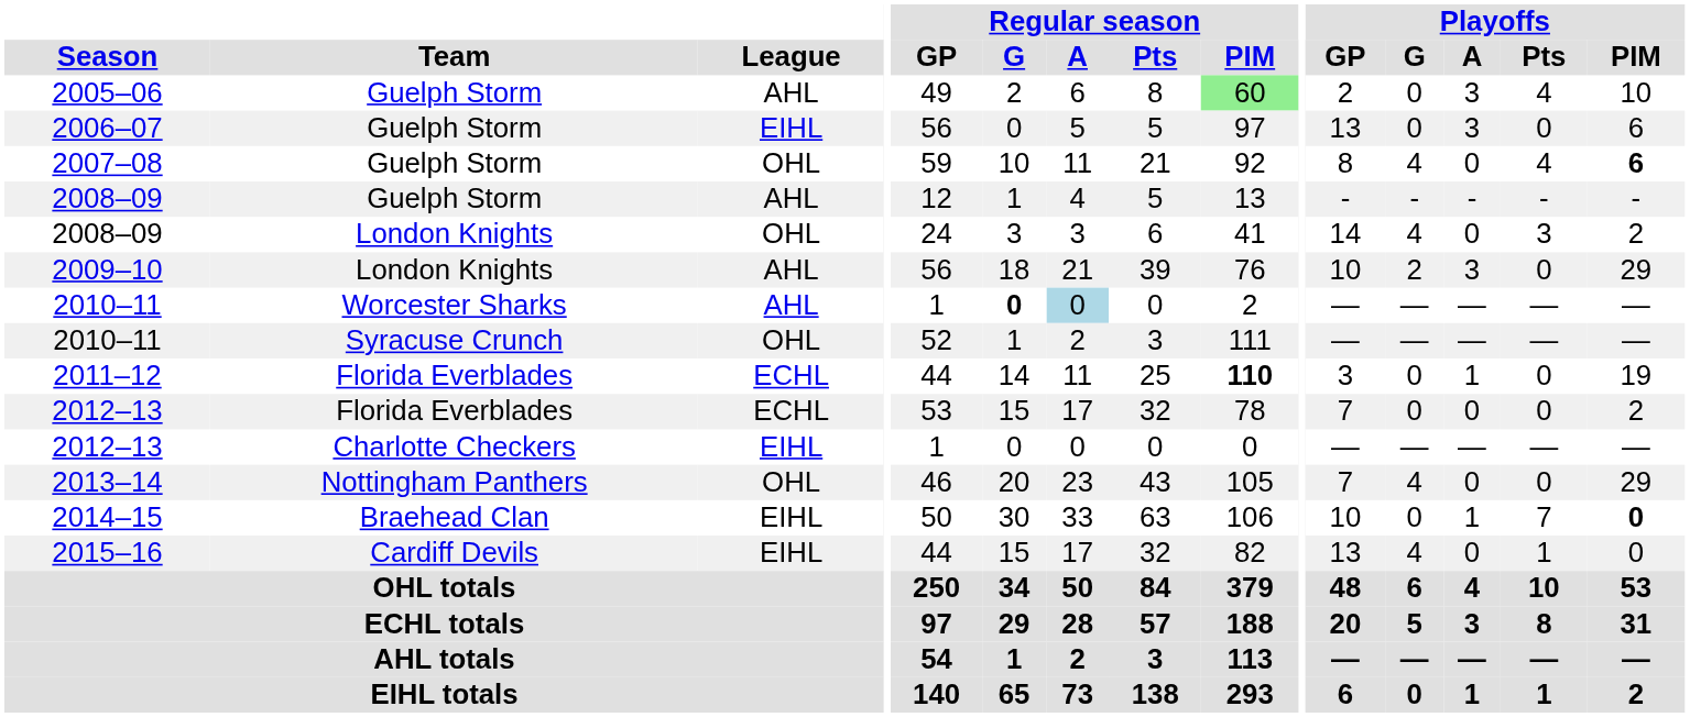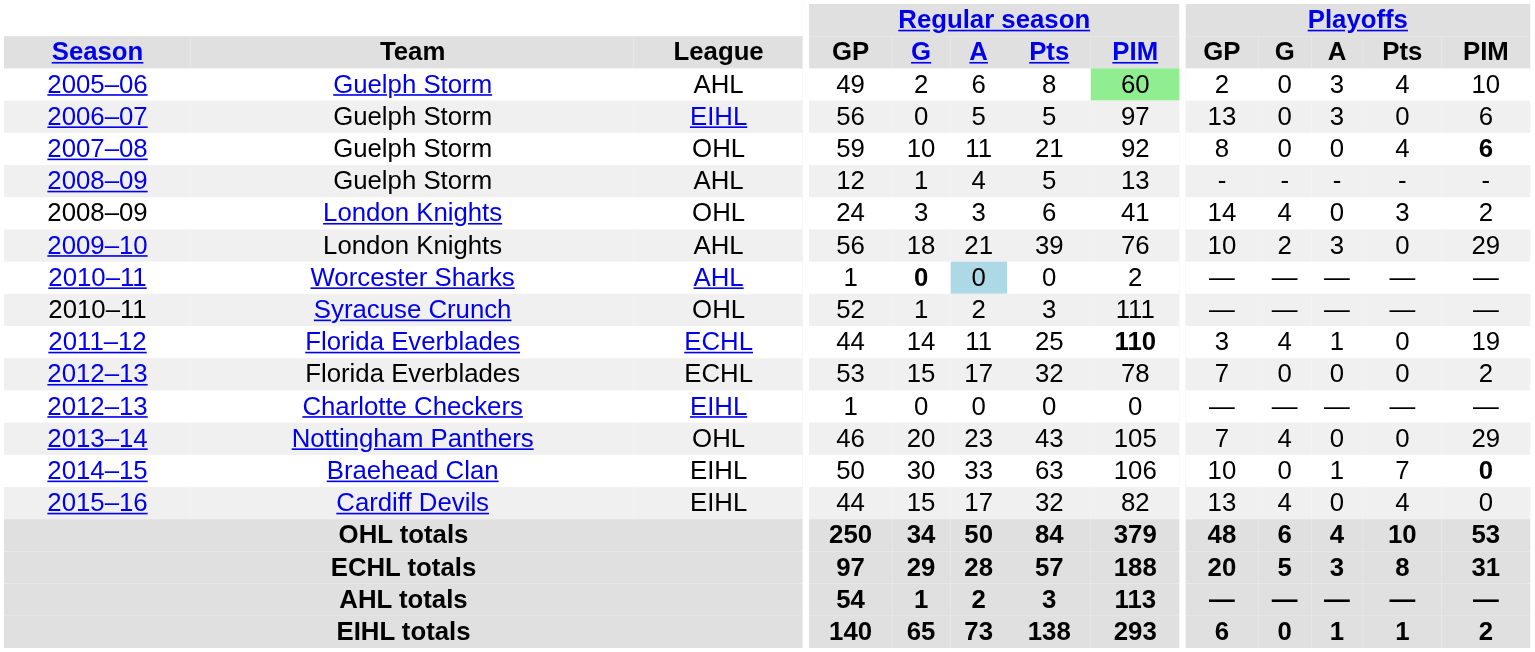 <table border="0" cellpadding="1" cellspacing="0" style="text-align:center; width:75%">
 <tr bgcolor="#e0e0e0">
 <th colspan="3" bgcolor="#ffffff"></th>
 <th rowspan="99" bgcolor="#ffffff"></th>
 <th colspan="5"><a href='#'>Regular season</a></th>
 <th rowspan="99" bgcolor="#ffffff"></th>
 <th colspan="5"><a href='#'>Playoffs</a></th>
 </tr>
 <tr bgcolor="#e0e0e0">
 <th><a href='#'>Season</a></th>
 <th>Team</th>
 <th>League</th>
 <th>GP</th>
 <th><a href='#'>G</a></th>
 <th><a href='#'>A</a></th>
 <th><a href='#'>Pts</a></th>
 <th><a href='#'>PIM</a></th>
 <th>GP</th>
 <th>G</th>
 <th>A</th>
 <th>Pts</th>
 <th>PIM</th>
 </tr>
 <tr>
 <td><a href='#'>2005–06</a></td>
 <td><a href='#'>Guelph Storm</a></td>
 <td>AHL</td>
 <td>49</td>
 <td>2</td>
 <td>6</td>
 <td>8</td>
 <td style="background: lightgreen;">60</td>
 <td>2</td>
 <td>0</td>
 <td>3</td>
 <td>4</td>
 <td>10</td>
 </tr>
 <tr bgcolor="#f0f0f0">
 <td><a href='#'>2006–07</a></td>
 <td>Guelph Storm</td>
 <td><a href='#'>EIHL</a></td>
 <td>56</td>
 <td>0</td>
 <td>5</td>
 <td>5</td>
 <td>97</td>
 <td>13</td>
 <td>0</td>
 <td>3</td>
 <td>0</td>
 <td>6</td>
 </tr>
 <tr>
 <td><a href='#'>2007–08</a></td>
 <td>Guelph Storm</td>
 <td>OHL</td>
 <td>59</td>
 <td>10</td>
 <td>11</td>
 <td>21</td>
 <td>92</td>
 <td>8</td>
-<td>4</td>
+<td>0</td>
 <td>0</td>
 <td>4</td>
 <td><strong>6</strong></td>
 </tr>
 <tr bgcolor="#f0f0f0">
 <td><a href='#'>2008–09</a></td>
 <td>Guelph Storm</td>
 <td>AHL</td>
 <td>12</td>
 <td>1</td>
 <td>4</td>
 <td>5</td>
 <td>13</td>
 <td>-</td>
 <td>-</td>
 <td>-</td>
 <td>-</td>
 <td>-</td>
 </tr>
 <tr>
 <td>2008–09</td>
 <td><a href='#'>London Knights</a></td>
 <td>OHL</td>
 <td>24</td>
 <td>3</td>
 <td>3</td>
 <td>6</td>
 <td>41</td>
 <td>14</td>
 <td>4</td>
 <td>0</td>
 <td>3</td>
 <td>2</td>
 </tr>
 <tr bgcolor="#f0f0f0">
 <td><a href='#'>2009–10</a></td>
 <td>London Knights</td>
 <td>AHL</td>
 <td>56</td>
 <td>18</td>
 <td>21</td>
 <td>39</td>
 <td>76</td>
 <td>10</td>
 <td>2</td>
 <td>3</td>
 <td>0</td>
 <td>29</td>
 </tr>
 <tr>
 <td><a href='#'>2010–11</a></td>
 <td><a href='#'>Worcester Sharks</a></td>
 <td><a href='#'>AHL</a></td>
 <td>1</td>
 <td><strong>0</strong></td>
 <td style="background: lightblue;">0</td>
 <td>0</td>
 <td>2</td>
 <td>—</td>
 <td>—</td>
 <td>—</td>
 <td>—</td>
 <td>—</td>
 </tr>
 <tr bgcolor="#f0f0f0">
 <td>2010–11</td>
 <td><a href='#'>Syracuse Crunch</a></td>
 <td>OHL</td>
 <td>52</td>
 <td>1</td>
 <td>2</td>
 <td>3</td>
 <td>111</td>
 <td>—</td>
 <td>—</td>
 <td>—</td>
 <td>—</td>
 <td>—</td>
 </tr>
 <tr>
 <td><a href='#'>2011–12</a></td>
 <td><a href='#'>Florida Everblades</a></td>
 <td><a href='#'>ECHL</a></td>
 <td>44</td>
 <td>14</td>
 <td>11</td>
 <td>25</td>
 <td><strong>110</strong></td>
 <td>3</td>
-<td>0</td>
+<td>4</td>
 <td>1</td>
 <td>0</td>
 <td>19</td>
 </tr>
 <tr bgcolor="#f0f0f0">
 <td><a href='#'>2012–13</a></td>
 <td>Florida Everblades</td>
 <td>ECHL</td>
 <td>53</td>
 <td>15</td>
 <td>17</td>
 <td>32</td>
 <td>78</td>
 <td>7</td>
 <td>0</td>
 <td>0</td>
 <td>0</td>
 <td>2</td>
 </tr>
 <tr>
 <td><a href='#'>2012–13</a></td>
 <td><a href='#'>Charlotte Checkers</a></td>
 <td><a href='#'>EIHL</a></td>
 <td>1</td>
 <td>0</td>
 <td>0</td>
 <td>0</td>
 <td>0</td>
 <td>—</td>
 <td>—</td>
 <td>—</td>
 <td>—</td>
 <td>—</td>
 </tr>
 <tr bgcolor="#f0f0f0">
 <td><a href='#'>2013–14</a></td>
 <td><a href='#'>Nottingham Panthers</a></td>
 <td>OHL</td>
 <td>46</td>
 <td>20</td>
 <td>23</td>
 <td>43</td>
 <td>105</td>
 <td>7</td>
 <td>4</td>
 <td>0</td>
 <td>0</td>
 <td>29</td>
 </tr>
 <tr>
 <td><a href='#'>2014–15</a></td>
 <td><a href='#'>Braehead Clan</a></td>
 <td>EIHL</td>
 <td>50</td>
 <td>30</td>
 <td>33</td>
 <td>63</td>
 <td>106</td>
 <td>10</td>
 <td>0</td>
 <td>1</td>
 <td>7</td>
 <td><strong>0</strong></td>
 </tr>
 <tr>
 </tr>
 <tr bgcolor="#f0f0f0">
 <td><a href='#'>2015–16</a></td>
 <td><a href='#'>Cardiff Devils</a></td>
 <td>EIHL</td>
 <td>44</td>
 <td>15</td>
 <td>17</td>
 <td>32</td>
 <td>82</td>
 <td>13</td>
 <td>4</td>
 <td>0</td>
-<td>1</td>
+<td>4</td>
 <td>0</td>
 </tr>
 <tr>
 </tr>
 <tr bgcolor="#e0e0e0">
 <th colspan="3">OHL totals</th>
 <th>250</th>
 <th>34</th>
 <th>50</th>
 <th>84</th>
 <th>379</th>
 <th>48</th>
 <th>6</th>
 <th>4</th>
 <th>10</th>
 <th>53</th>
 </tr>
 <tr bgcolor="#e0e0e0">
 <th colspan="3">ECHL totals</th>
 <th>97</th>
 <th>29</th>
 <th>28</th>
 <th>57</th>
 <th>188</th>
 <th>20</th>
 <th>5</th>
 <th>3</th>
 <th>8</th>
 <th>31</th>
 </tr>
 <tr bgcolor="#e0e0e0">
 <th colspan="3">AHL totals</th>
 <th>54</th>
 <th>1</th>
 <th>2</th>
 <th>3</th>
 <th>113</th>
 <th>—</th>
 <th>—</th>
 <th>—</th>
 <th>—</th>
 <th>—</th>
 </tr>
 <tr bgcolor="#e0e0e0">
 <th colspan="3">EIHL totals</th>
 <th>140</th>
 <th>65</th>
 <th>73</th>
 <th>138</th>
 <th>293</th>
 <th>6</th>
 <th>0</th>
 <th>1</th>
 <th>1</th>
 <th>2</th>
 </tr>
 </table>
